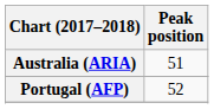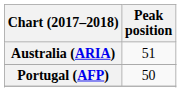 <table class="wikitable sortable plainrowheaders" style="text-align:center">
 <tr>
 <th scope="col">Chart (2017–2018)</th>
 <th scope="col">Peak<br>position</th>
 </tr>
 <tr>
 <th scope="row">Australia (<a href='#'>ARIA</a>)</th>
 <td>51</td>
 </tr>
 <tr>
 </tr>
 <tr>
 </tr>
 <tr>
 </tr>
 <tr>
 </tr>
 <tr>
 </tr>
 <tr>
 <th scope="row">Portugal (<a href='#'>AFP</a>)</th>
-<td>52</td>
+<td>50</td>
 </tr>
 <tr>
 </tr>
 <tr>
 </tr>
 <tr>
 </tr>
 <tr>
 </tr>
 <tr>
 </tr>
 <tr>
 </tr>
 <tr>
 </tr>
 <tr>
 </tr>
 </table>
